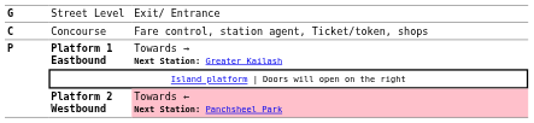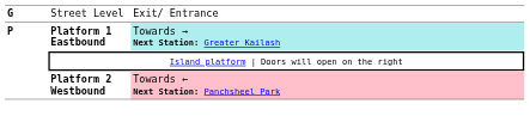 <table table border=0 cellspacing=0 cellpadding=3>
 <tr>
 <td style="border-top:solid 1px grey;border-bottom:solid 1px grey;" width=50 valign=top><strong>G</strong></td>
 <td style="border-top:solid 1px grey;border-bottom:solid 1px grey;" width=100 valign=top>Street Level</td>
 <td style="border-top:solid 1px grey;border-bottom:solid 1px grey;" width=500 valign=top>Exit/ Entrance</td>
 </tr>
 <tr>
-<td style="border-bottom:solid 1px grey;"><strong>C</strong></td>
-<td style="border-bottom:solid 1px grey;">Concourse</td>
-<td style="border-bottom:solid 1px grey;">Fare control, station agent, Ticket/token, shops</td>
-</tr>
-<tr>
 <td style="border-bottom:solid 1px grey;" width=50 rowspan=3 valign=top><strong>P</strong></td>
 <td style="border-bottom:solid 1px white;" width=100><span><strong>Platform 1</strong><br><strong>Eastbound</strong></span></td>
-<td style="border-bottom:solid 1px white;" width=500>Towards → <br><small><strong>Next Station:</strong> <a href='#'>Greater Kailash</a></small></td>
+<td style="background: paleturquoise; border-bottom:solid 1px white;" width=500>Towards → <br><small><strong>Next Station:</strong> <a href='#'>Greater Kailash</a></small></td>
 </tr>
 <tr>
 <td style="border-top:solid 2px black;border-right:solid 2px black;border-left:solid 2px black;border-bottom:solid 2px black;text-align:center;" colspan=2><small><a href='#'>Island platform</a> | Doors will open on the right </small></td>
 </tr>
 <tr>
 <td style="border-bottom:solid 1px grey;" width=100><span><strong>Platform 2</strong><br><strong>Westbound</strong></span></td>
 <td style="background: pink; border-bottom:solid 1px grey;" width="500">Towards ← <br><small><strong>Next Station:</strong> <a href='#'>Panchsheel Park</a></small></td>
 </tr>
 </table>
